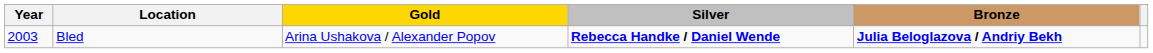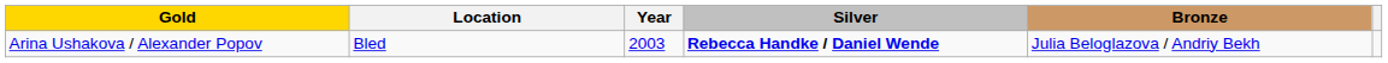 <table class="wikitable unsortable" style="text-align:left; width:85%;">
 <tr>
+<td scope="col" style="text-align:center; width:25%; background:gold"><strong>Gold</strong></td>
+<th scope="col" style="text-align:center; width:20%">Location</th>
 <th scope="col" style="text-align:center">Year</th>
-<th scope="col" style="text-align:center; width:20%">Location</th>
-<td scope="col" style="text-align:center; width:25%; background:gold"><strong>Gold</strong></td>
 <td scope="col" style="text-align:center; width:25%; background:silver"><strong>Silver</strong></td>
 <td scope="col" style="text-align:center; width:25%; background:#c96"><strong>Bronze</strong></td>
 <th scope="col" style="text-align:center"></th>
 </tr>
 <tr>
+<td> <a href='#'>Arina Ushakova</a> / <a href='#'>Alexander Popov</a></td>
+<td> <a href='#'>Bled</a></td>
 <td><a href='#'>2003</a></td>
-<td> <a href='#'>Bled</a></td>
-<td> <a href='#'>Arina Ushakova</a> / <a href='#'>Alexander Popov</a></td>
 <td><strong> <a href='#'>Rebecca Handke</a> / <a href='#'>Daniel Wende</a></strong></td>
-<td><strong> <a href='#'>Julia Beloglazova</a> / <a href='#'>Andriy Bekh</a></strong></td>
+<td> <a href='#'>Julia Beloglazova</a> / <a href='#'>Andriy Bekh</a></td>
 <td></td>
 </tr>
 </table>
